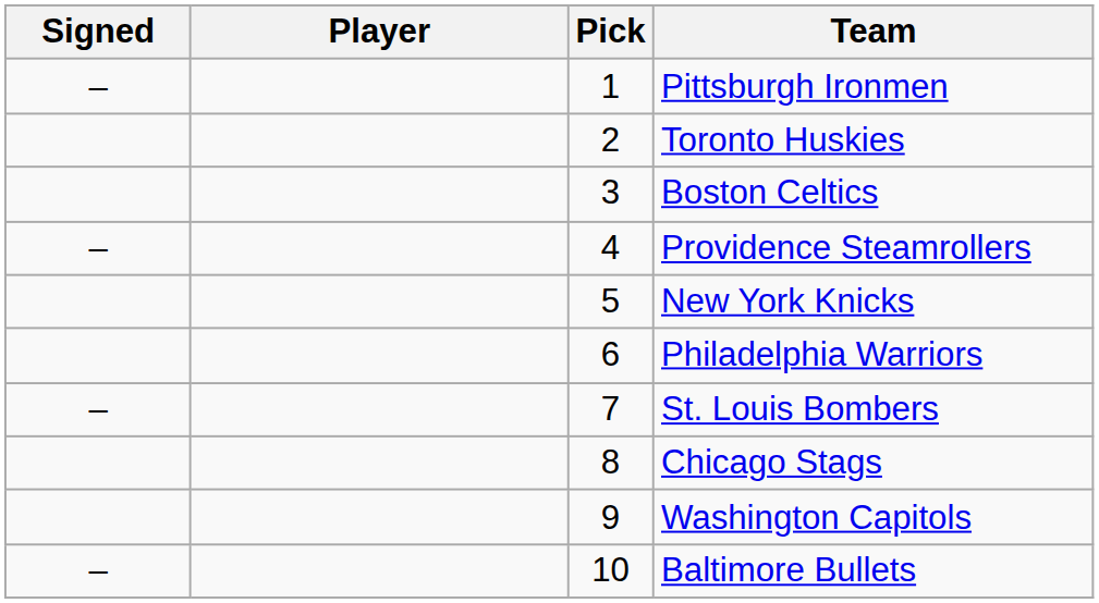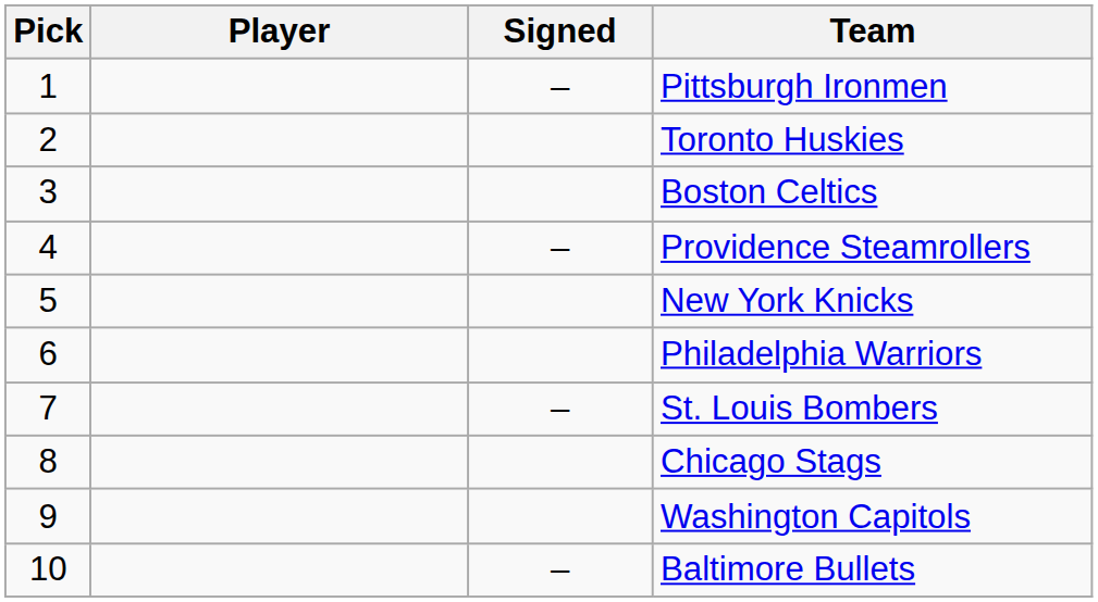 <table class="wikitable sortable" style="text-align:left">
 <tr>
+<th style="width:30px">Pick</th>
+<th style="width:170px">Player</th>
 <th style="width:80px">Signed</th>
-<th style="width:170px">Player</th>
-<th style="width:30px">Pick</th>
 <th style="width:200px">Team</th>
 </tr>
 <tr>
+<td align=center>1</td>
+<td></td>
 <td align=center>–</td>
-<td></td>
-<td align=center>1</td>
 <td><a href='#'>Pittsburgh Ironmen</a></td>
 </tr>
 <tr>
+<td align=center>2</td>
+<td></td>
 <td align=center></td>
-<td></td>
-<td align=center>2</td>
 <td><a href='#'>Toronto Huskies</a></td>
 </tr>
 <tr>
+<td align=center>3</td>
+<td></td>
 <td align=center></td>
-<td></td>
-<td align=center>3</td>
 <td><a href='#'>Boston Celtics</a></td>
 </tr>
 <tr>
+<td align=center>4</td>
+<td></td>
 <td align=center>–</td>
-<td></td>
-<td align=center>4</td>
 <td><a href='#'>Providence Steamrollers</a></td>
 </tr>
 <tr>
+<td align=center>5</td>
+<td></td>
 <td align=center></td>
-<td></td>
-<td align=center>5</td>
 <td><a href='#'>New York Knicks</a></td>
 </tr>
 <tr>
+<td align=center>6</td>
+<td></td>
 <td align=center></td>
-<td></td>
-<td align=center>6</td>
 <td><a href='#'>Philadelphia Warriors</a></td>
 </tr>
 <tr>
+<td align=center>7</td>
+<td></td>
 <td align=center>–</td>
-<td></td>
-<td align=center>7</td>
 <td><a href='#'>St. Louis Bombers</a></td>
 </tr>
 <tr>
+<td align=center>8</td>
+<td></td>
 <td align=center></td>
-<td></td>
-<td align=center>8</td>
 <td><a href='#'>Chicago Stags</a></td>
 </tr>
 <tr>
+<td align=center>9</td>
+<td></td>
 <td align=center></td>
-<td></td>
-<td align=center>9</td>
 <td><a href='#'>Washington Capitols</a></td>
 </tr>
 <tr>
+<td align=center>10</td>
+<td></td>
 <td align=center>–</td>
-<td></td>
-<td align=center>10</td>
 <td><a href='#'>Baltimore Bullets</a></td>
 </tr>
 </table>
